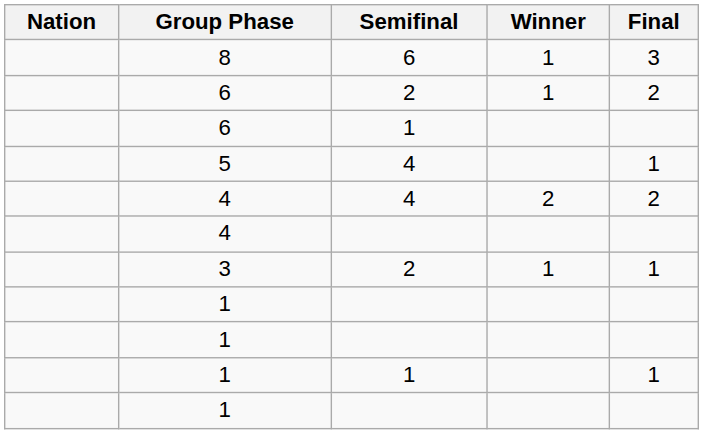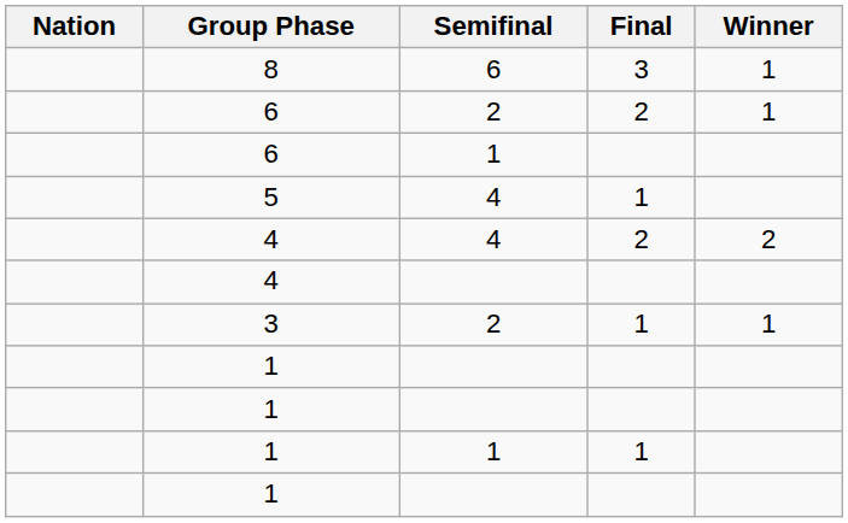 <table class="wikitable sortable" style="text-align: center; width:500px ">
 <tr>
 <th>Nation</th>
 <th>Group Phase</th>
 <th>Semifinal</th>
+<th>Final</th>
 <th>Winner</th>
-<th>Final</th>
 </tr>
 <tr>
 <td align=left></td>
 <td>8</td>
 <td>6</td>
+<td>3</td>
 <td>1</td>
-<td>3</td>
 </tr>
 <tr>
 <td align=left></td>
 <td>6</td>
 <td>2</td>
+<td>2</td>
 <td>1</td>
-<td>2</td>
 </tr>
 <tr>
 <td align=left></td>
 <td>6</td>
 <td>1</td>
 <td></td>
 <td></td>
 </tr>
 <tr>
 <td align=left></td>
 <td>5</td>
 <td>4</td>
+<td>1</td>
 <td></td>
-<td>1</td>
 </tr>
 <tr>
 <td align=left></td>
 <td>4</td>
 <td>4</td>
 <td>2</td>
 <td>2</td>
 </tr>
 <tr>
 <td align=left></td>
 <td>4</td>
 <td></td>
 <td></td>
 <td></td>
 </tr>
 <tr>
 <td align=left></td>
 <td>3</td>
 <td>2</td>
 <td>1</td>
 <td>1</td>
 </tr>
 <tr>
 <td align=left></td>
 <td>1</td>
 <td></td>
 <td></td>
 <td></td>
 </tr>
 <tr>
 <td align=left></td>
 <td>1</td>
 <td></td>
 <td></td>
 <td></td>
 </tr>
 <tr>
 <td align=left></td>
 <td>1</td>
 <td>1</td>
+<td>1</td>
 <td></td>
-<td>1</td>
 </tr>
 <tr>
 <td align=left></td>
 <td>1</td>
 <td></td>
 <td></td>
 <td></td>
 </tr>
 </table>
